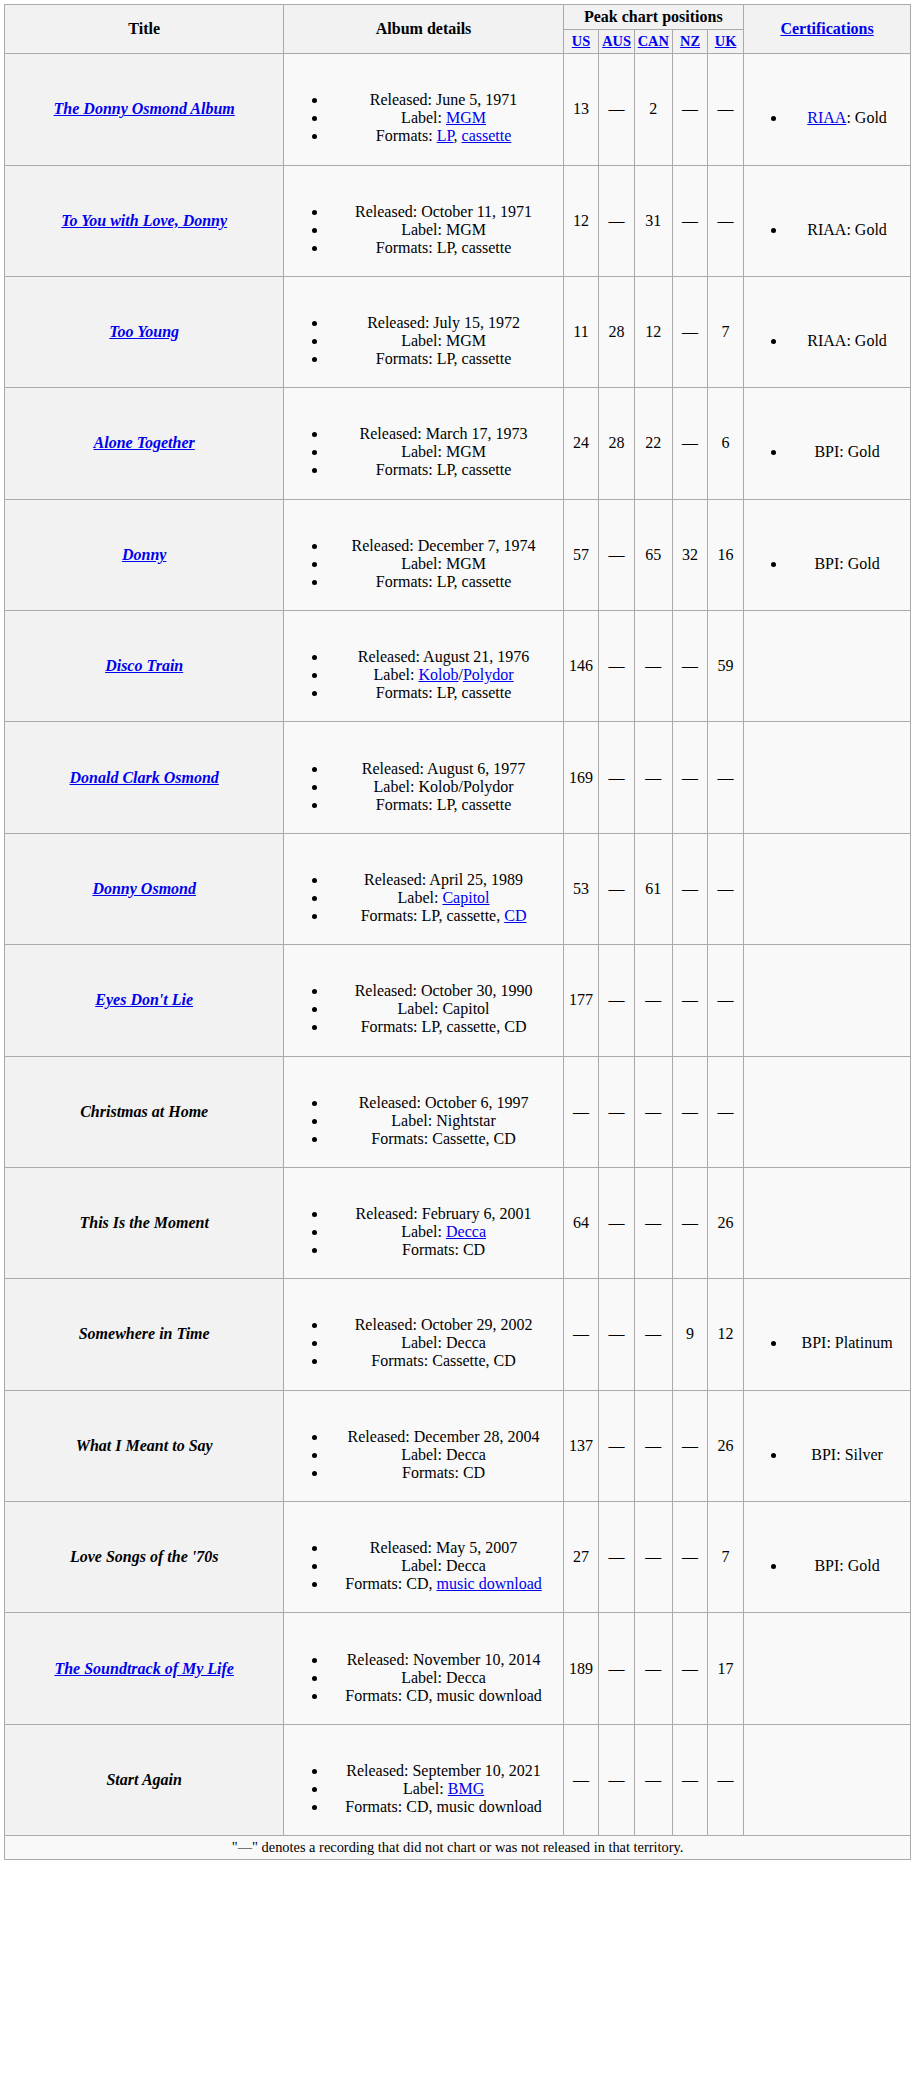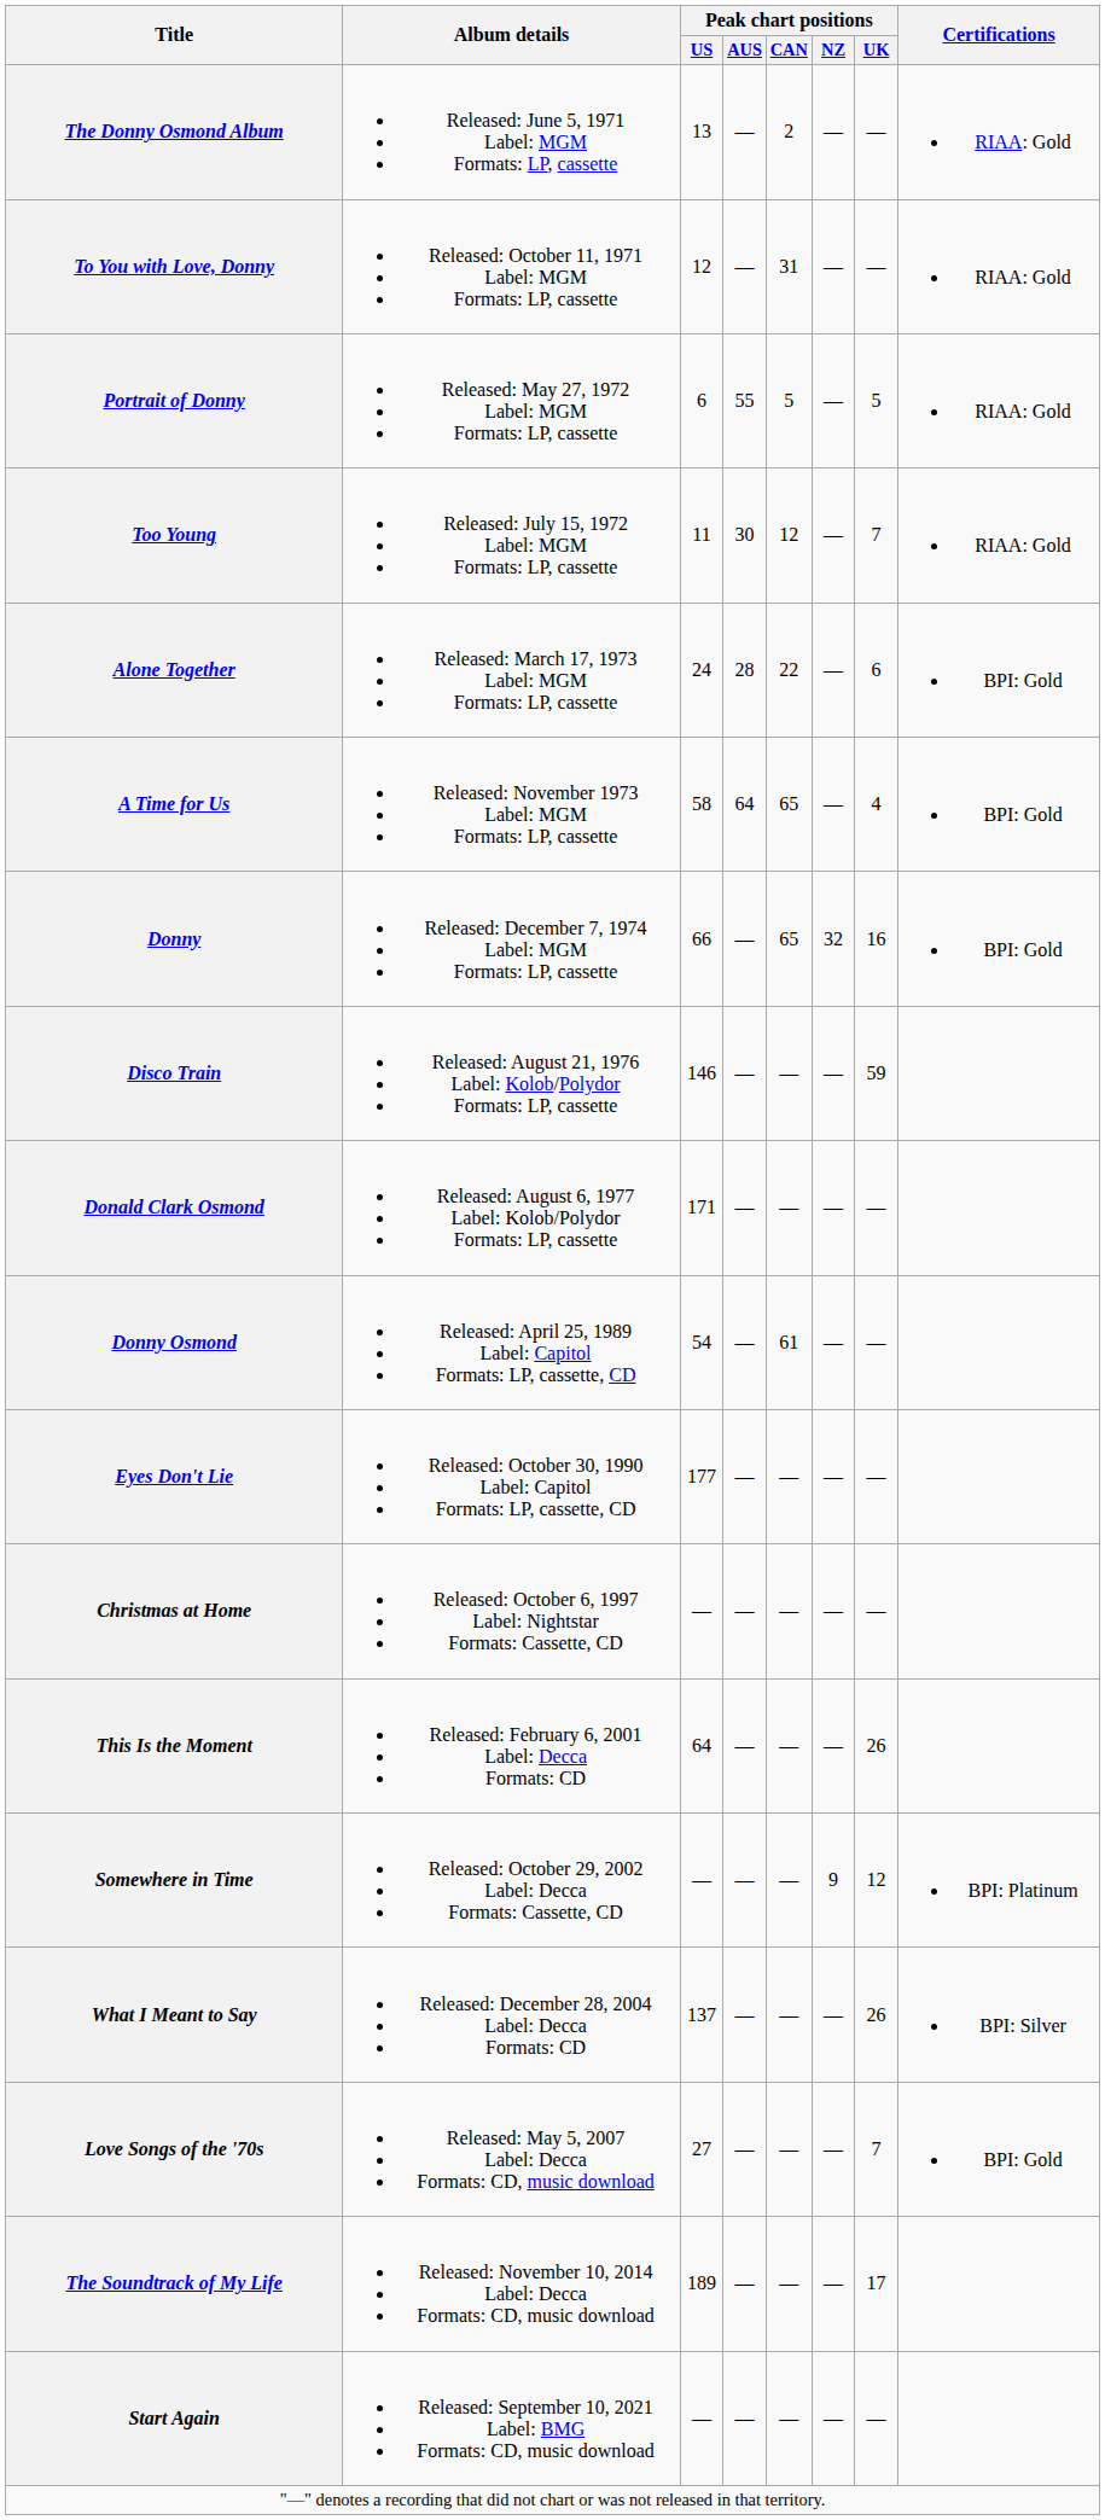 <table class="wikitable plainrowheaders" style="text-align:center;">
 <tr>
 <th scope="col" rowspan="2" style="width:17em;">Title</th>
 <th scope="col" rowspan="2" style="width:17em;">Album details</th>
 <th scope="col" colspan="5">Peak chart positions</th>
 <th scope="col" rowspan="2" style="width:10em;"><a href='#'>Certifications</a></th>
 </tr>
 <tr>
 <th scope="col" style="width:2em;font-size:90%;"><a href='#'>US</a><br></th>
 <th scope="col" style="width:2em;font-size:90%;"><a href='#'>AUS</a><br></th>
 <th scope="col" style="width:2em;font-size:90%;"><a href='#'>CAN</a><br></th>
 <th scope="col" style="width:2em;font-size:90%;"><a href='#'>NZ</a><br></th>
 <th scope="col" style="width:2em;font-size:90%;"><a href='#'>UK</a><br></th>
 </tr>
 <tr>
 <th scope="row"><em><a href='#'>The Donny Osmond Album</a></em></th>
 <td><br><ul><li>Released: June 5, 1971</li><li>Label: <a href='#'>MGM</a></li><li>Formats: <a href='#'>LP</a>, <a href='#'>cassette</a></li></ul></td>
 <td>13</td>
 <td>—</td>
 <td>2</td>
 <td>—</td>
 <td>—</td>
 <td><br><ul><li><a href='#'>RIAA</a>: Gold</li></ul></td>
 </tr>
 <tr>
 <th scope="row"><em><a href='#'>To You with Love, Donny</a></em></th>
 <td><br><ul><li>Released: October 11, 1971</li><li>Label: MGM</li><li>Formats: LP, cassette</li></ul></td>
 <td>12</td>
 <td>—</td>
 <td>31</td>
 <td>—</td>
 <td>—</td>
 <td><br><ul><li>RIAA: Gold</li></ul></td>
 </tr>
 <tr>
+<th scope="row"><em><a href='#'>Portrait of Donny</a></em></th>
+<td><br><ul><li>Released: May 27, 1972</li><li>Label: MGM</li><li>Formats: LP, cassette</li></ul></td>
+<td>6</td>
+<td>55</td>
+<td>5</td>
+<td>—</td>
+<td>5</td>
+<td><br><ul><li>RIAA: Gold</li></ul></td>
+</tr>
+<tr>
 <th scope="row"><em><a href='#'>Too Young</a></em></th>
 <td><br><ul><li>Released: July 15, 1972</li><li>Label: MGM</li><li>Formats: LP, cassette</li></ul></td>
 <td>11</td>
-<td>28</td>
+<td>30</td>
 <td>12</td>
 <td>—</td>
 <td>7</td>
 <td><br><ul><li>RIAA: Gold</li></ul></td>
 </tr>
 <tr>
 <th scope="row"><em><a href='#'>Alone Together</a></em></th>
 <td><br><ul><li>Released: March 17, 1973</li><li>Label: MGM</li><li>Formats: LP, cassette</li></ul></td>
 <td>24</td>
 <td>28</td>
 <td>22</td>
 <td>—</td>
 <td>6</td>
 <td><br><ul><li>BPI: Gold</li></ul></td>
 </tr>
 <tr>
+<th scope="row"><em><a href='#'>A Time for Us</a></em></th>
+<td><br><ul><li>Released: November 1973</li><li>Label: MGM</li><li>Formats: LP, cassette</li></ul></td>
+<td>58</td>
+<td>64</td>
+<td>65</td>
+<td>—</td>
+<td>4</td>
+<td><br><ul><li>BPI: Gold</li></ul></td>
+</tr>
+<tr>
 <th scope="row"><em><a href='#'>Donny</a></em></th>
 <td><br><ul><li>Released: December 7, 1974</li><li>Label: MGM</li><li>Formats: LP, cassette</li></ul></td>
-<td>57</td>
+<td>66</td>
 <td>—</td>
 <td>65</td>
 <td>32</td>
 <td>16</td>
 <td><br><ul><li>BPI: Gold</li></ul></td>
 </tr>
 <tr>
 <th scope="row"><em><a href='#'>Disco Train</a></em></th>
 <td><br><ul><li>Released: August 21, 1976</li><li>Label: <a href='#'>Kolob</a>/<a href='#'>Polydor</a></li><li>Formats: LP, cassette</li></ul></td>
 <td>146</td>
 <td>—</td>
 <td>—</td>
 <td>—</td>
 <td>59</td>
 <td></td>
 </tr>
 <tr>
 <th scope="row"><em><a href='#'>Donald Clark Osmond</a></em></th>
 <td><br><ul><li>Released: August 6, 1977</li><li>Label: Kolob/Polydor</li><li>Formats: LP, cassette</li></ul></td>
-<td>169</td>
+<td>171</td>
 <td>—</td>
 <td>—</td>
 <td>—</td>
 <td>—</td>
 <td></td>
 </tr>
 <tr>
 <th scope="row"><em><a href='#'>Donny Osmond</a></em></th>
 <td><br><ul><li>Released: April 25, 1989</li><li>Label: <a href='#'>Capitol</a></li><li>Formats: LP, cassette, <a href='#'>CD</a></li></ul></td>
-<td>53</td>
+<td>54</td>
 <td>—</td>
 <td>61</td>
 <td>—</td>
 <td>—</td>
 <td></td>
 </tr>
 <tr>
 <th scope="row"><em><a href='#'>Eyes Don't Lie</a></em></th>
 <td><br><ul><li>Released: October 30, 1990</li><li>Label: Capitol</li><li>Formats: LP, cassette, CD</li></ul></td>
 <td>177</td>
 <td>—</td>
 <td>—</td>
 <td>—</td>
 <td>—</td>
 <td></td>
 </tr>
 <tr>
 <th scope="row"><em>Christmas at Home</em></th>
 <td><br><ul><li>Released: October 6, 1997</li><li>Label: Nightstar</li><li>Formats: Cassette, CD</li></ul></td>
 <td>—</td>
 <td>—</td>
 <td>—</td>
 <td>—</td>
 <td>—</td>
 <td></td>
 </tr>
 <tr>
 <th scope="row"><em>This Is the Moment</em></th>
 <td><br><ul><li>Released: February 6, 2001</li><li>Label: <a href='#'>Decca</a></li><li>Formats: CD</li></ul></td>
 <td>64</td>
 <td>—</td>
 <td>—</td>
 <td>—</td>
 <td>26</td>
 <td></td>
 </tr>
 <tr>
 <th scope="row"><em>Somewhere in Time</em></th>
 <td><br><ul><li>Released: October 29, 2002</li><li>Label: Decca</li><li>Formats: Cassette, CD</li></ul></td>
 <td>—</td>
 <td>—</td>
 <td>—</td>
 <td>9</td>
 <td>12</td>
 <td><br><ul><li>BPI: Platinum</li></ul></td>
 </tr>
 <tr>
 <th scope="row"><em>What I Meant to Say</em></th>
 <td><br><ul><li>Released: December 28, 2004</li><li>Label: Decca</li><li>Formats: CD</li></ul></td>
 <td>137</td>
 <td>—</td>
 <td>—</td>
 <td>—</td>
 <td>26</td>
 <td><br><ul><li>BPI: Silver</li></ul></td>
 </tr>
 <tr>
 <th scope="row"><em>Love Songs of the '70s</em></th>
 <td><br><ul><li>Released: May 5, 2007</li><li>Label: Decca</li><li>Formats: CD, <a href='#'>music download</a></li></ul></td>
 <td>27</td>
 <td>—</td>
 <td>—</td>
 <td>—</td>
 <td>7</td>
 <td><br><ul><li>BPI: Gold</li></ul></td>
 </tr>
 <tr>
 <th scope="row"><em><a href='#'>The Soundtrack of My Life</a></em></th>
 <td><br><ul><li>Released: November 10, 2014</li><li>Label: Decca</li><li>Formats: CD, music download</li></ul></td>
 <td>189</td>
 <td>—</td>
 <td>—</td>
 <td>—</td>
 <td>17</td>
 <td></td>
 </tr>
 <tr>
 <th scope="row"><em>Start Again</em></th>
 <td><br><ul><li>Released: September 10, 2021</li><li>Label: <a href='#'>BMG</a></li><li>Formats: CD, music download</li></ul></td>
 <td>—</td>
 <td>—</td>
 <td>—</td>
 <td>—</td>
 <td>—</td>
 <td></td>
 </tr>
 <tr>
 <td colspan="8" style="font-size:90%">"—" denotes a recording that did not chart or was not released in that territory.</td>
 </tr>
 </table>
